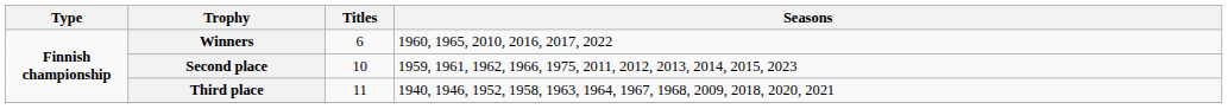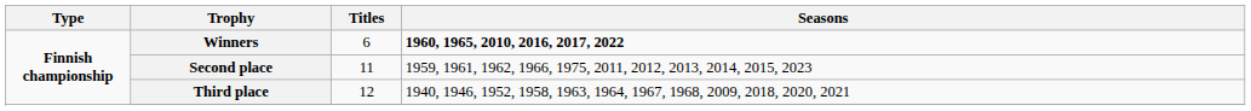 <table class="wikitable plainrowheaders" style="font-size:95%; text-align:center;">
 <tr>
 <th style="width: 1%;">Type</th>
 <th style="width: 5%;">Trophy</th>
 <th style="width: 1%;">Titles</th>
 <th style="width: 21%;">Seasons</th>
 </tr>
 <tr>
 <td scope="rowgroup" rowspan="4"><strong>Finnish championship</strong></td>
 <th scope="row">Winners</th>
 <td>6</td>
-<td align="left">1960, 1965, 2010, 2016, 2017, 2022</td>
+<td align="left"><strong>1960, 1965, 2010, 2016, 2017, 2022</strong></td>
 </tr>
 <tr>
 <th scope="row">Second place</th>
-<td>10</td>
+<td>11</td>
 <td align="left">1959, 1961, 1962, 1966, 1975, 2011, 2012, 2013, 2014, 2015, 2023</td>
 </tr>
 <tr>
 <th scope="row">Third place</th>
-<td>11</td>
+<td>12</td>
 <td align="left">1940, 1946, 1952, 1958, 1963, 1964, 1967, 1968, 2009, 2018, 2020, 2021</td>
 </tr>
 <tr>
 </tr>
 </table>
